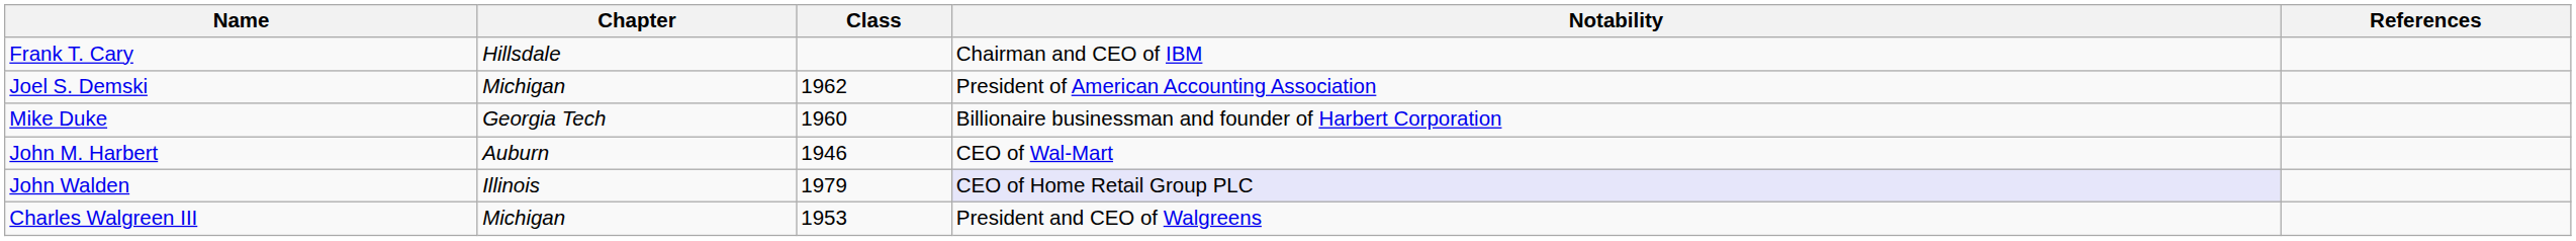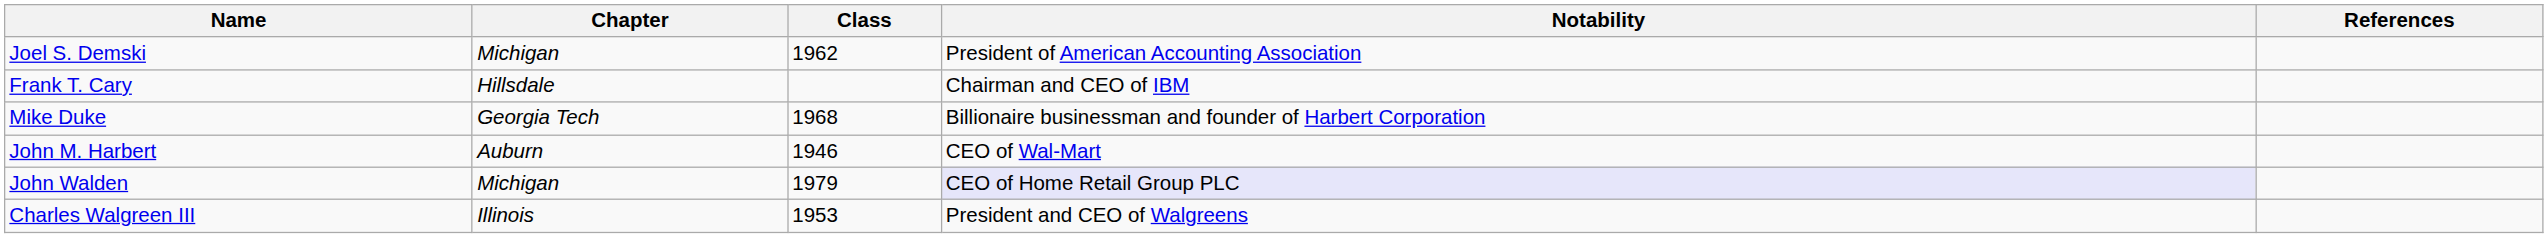 <table class="wikitable sortable" style="width:100%;">
 <tr>
 <th>Name</th>
 <th>Chapter</th>
 <th>Class</th>
 <th>Notability</th>
 <th>References</th>
 </tr>
 <tr>
+<td><a href='#'>Joel S. Demski</a></td>
+<td><em>Michigan</em></td>
+<td>1962</td>
+<td>President of <a href='#'>American Accounting Association</a></td>
+<td></td>
+</tr>
+<tr>
 <td><a href='#'>Frank T. Cary</a></td>
 <td><em>Hillsdale</em></td>
 <td></td>
 <td>Chairman and CEO of <a href='#'>IBM</a></td>
 <td></td>
 </tr>
 <tr>
-<td><a href='#'>Joel S. Demski</a></td>
-<td><em>Michigan</em></td>
-<td>1962</td>
-<td>President of <a href='#'>American Accounting Association</a></td>
-<td></td>
-</tr>
-<tr>
 <td><a href='#'>Mike Duke</a></td>
 <td><em>Georgia Tech</em></td>
-<td>1960</td>
+<td>1968</td>
 <td>Billionaire businessman and founder of <a href='#'>Harbert Corporation</a></td>
 <td></td>
 </tr>
 <tr>
 <td><a href='#'>John M. Harbert</a></td>
 <td><em>Auburn</em></td>
 <td>1946</td>
 <td>CEO of <a href='#'>Wal-Mart</a></td>
 <td></td>
 </tr>
 <tr>
 <td><a href='#'>John Walden</a></td>
-<td><em>Illinois</em></td>
+<td><em>Michigan</em></td>
 <td>1979</td>
 <td style="background: lavender;">CEO of Home Retail Group PLC</td>
 <td></td>
 </tr>
 <tr>
 <td><a href='#'>Charles Walgreen III</a></td>
-<td><em>Michigan</em></td>
+<td><em>Illinois</em></td>
 <td>1953</td>
 <td>President and CEO of <a href='#'>Walgreens</a></td>
 <td></td>
 </tr>
 </table>
